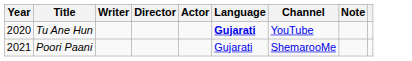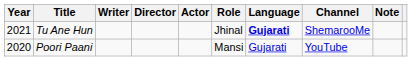 <table class="wikitable">
 <tr>
 <th>Year</th>
 <th>Title</th>
 <th>Writer</th>
 <th>Director</th>
 <th>Actor</th>
+<th>Role</th>
 <th>Language</th>
 <th>Channel</th>
 <th>Note</th>
 <th></th>
 </tr>
 <tr>
-<td>2020</td>
+<td>2021</td>
 <td><em>Tu Ane Hun</em></td>
 <td></td>
 <td></td>
 <td></td>
+<td>Jhinal</td>
 <td><strong><a href='#'>Gujarati</a></strong></td>
+<td><a href='#'>ShemarooMe</a></td>
+<td></td>
+<td></td>
+</tr>
+<tr>
+<td>2020</td>
+<td><em>Poori Paani</em></td>
+<td></td>
+<td></td>
+<td></td>
+<td>Mansi</td>
+<td><a href='#'>Gujarati</a></td>
 <td><a href='#'>YouTube</a></td>
 <td></td>
 <td></td>
 </tr>
-<tr>
-<td>2021</td>
-<td><em>Poori Paani</em></td>
-<td></td>
-<td></td>
-<td></td>
-<td><a href='#'>Gujarati</a></td>
-<td><a href='#'>ShemarooMe</a></td>
-<td></td>
-<td></td>
-</tr>
 </table>
